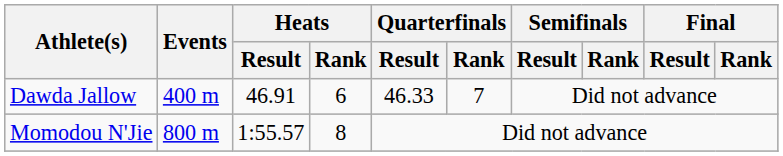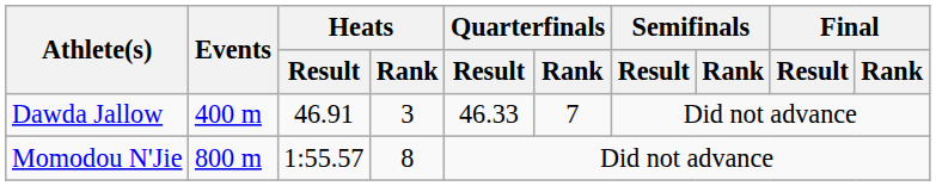 <table class=wikitable style="font-size:90%">
 <tr>
 <th rowspan="2">Athlete(s)</th>
 <th rowspan="2">Events</th>
 <th colspan="2">Heats</th>
 <th colspan="2">Quarterfinals</th>
 <th colspan="2">Semifinals</th>
 <th colspan="2">Final</th>
 </tr>
 <tr>
 <th>Result</th>
 <th>Rank</th>
 <th>Result</th>
 <th>Rank</th>
 <th>Result</th>
 <th>Rank</th>
 <th>Result</th>
 <th>Rank</th>
 </tr>
 <tr>
 <td><a href='#'>Dawda Jallow</a></td>
 <td><a href='#'>400 m</a></td>
 <td align=center>46.91</td>
-<td align=center>6</td>
+<td align=center>3</td>
 <td align=center>46.33</td>
 <td align=center>7</td>
 <td align=center colspan=4>Did not advance</td>
 </tr>
 <tr>
 <td><a href='#'>Momodou N'Jie</a></td>
 <td><a href='#'>800 m</a></td>
 <td align=center>1:55.57</td>
 <td align=center>8</td>
 <td align=center colspan=6>Did not advance</td>
 </tr>
 </table>
